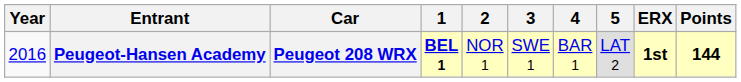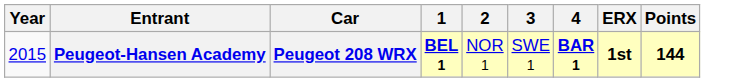 <table class="wikitable" border="1" style="text-align:center; font-size:90%;">
 <tr valign="top">
 <th>Year</th>
 <th>Entrant</th>
 <th>Car</th>
 <th>1</th>
 <th>2</th>
 <th>3</th>
 <th>4</th>
-<th>5</th>
 <th>ERX</th>
 <th>Points</th>
 </tr>
 <tr>
-<td><a href='#'>2016</a></td>
+<td><a href='#'>2015</a></td>
 <th><a href='#'>Peugeot-Hansen Academy</a></th>
 <th><a href='#'>Peugeot 208 WRX</a></th>
 <td style="background:#FFFFBF;"><strong><a href='#'>BEL</a><br><small>1</small></strong></td>
 <td style="background:#FFFFBF;"><a href='#'>NOR</a><br><small>1</small></td>
 <td style="background:#FFFFBF;"><a href='#'>SWE</a><br><small>1</small></td>
-<td style="background:#FFFFBF;"><a href='#'>BAR</a><br><small>1</small></td>
-<td style="background:#DFDFDF;"><a href='#'>LAT</a><br><small>2</small></td>
+<td style="background:#FFFFBF;"><strong><a href='#'>BAR</a><br><small>1</small></strong></td>
 <th style="background:#FFFFBF;">1st</th>
 <th style="background:#FFFFBF;">144</th>
 </tr>
 </table>
